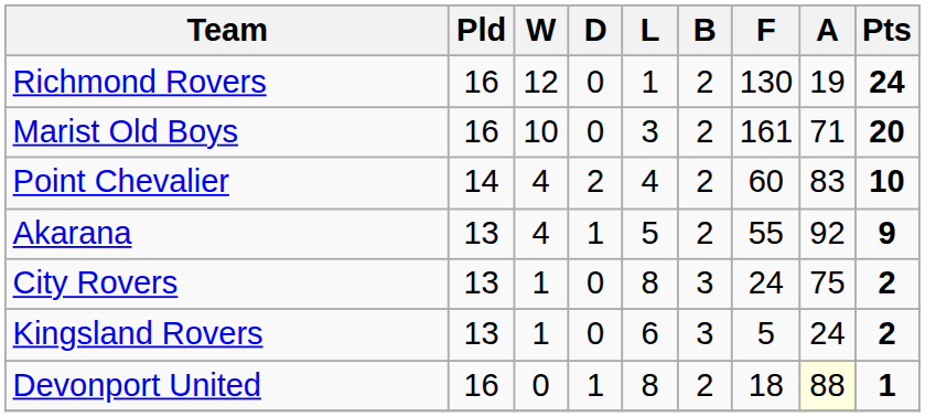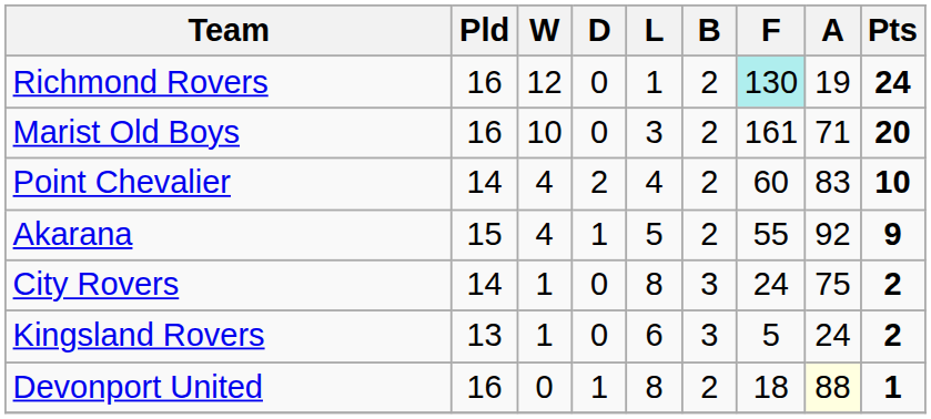 <table class="wikitable" style="text-align:center;">
 <tr>
 <th width=215>Team</th>
 <th width=20 abbr="Played">Pld</th>
 <th width=20 abbr="Won">W</th>
 <th width=20 abbr="Drawn">D</th>
 <th width=20 abbr="Lost">L</th>
 <th width=20 abbr="Bye">B</th>
 <th width=20 abbr="For">F</th>
 <th width=20 abbr="Against">A</th>
 <th width=20 abbr="Points">Pts</th>
 </tr>
 <tr>
 <td style="text-align:left;"><a href='#'>Richmond Rovers</a></td>
 <td>16</td>
 <td>12</td>
 <td>0</td>
 <td>1</td>
 <td>2</td>
-<td>130</td>
+<td style="background: paleturquoise;">130</td>
 <td>19</td>
 <td><strong>24</strong></td>
 </tr>
 <tr>
 <td style="text-align:left;"><a href='#'>Marist Old Boys</a></td>
 <td>16</td>
 <td>10</td>
 <td>0</td>
 <td>3</td>
 <td>2</td>
 <td>161</td>
 <td>71</td>
 <td><strong>20</strong></td>
 </tr>
 <tr>
 <td style="text-align:left;"><a href='#'>Point Chevalier</a></td>
 <td>14</td>
 <td>4</td>
 <td>2</td>
 <td>4</td>
 <td>2</td>
 <td>60</td>
 <td>83</td>
 <td><strong>10</strong></td>
 </tr>
 <tr>
 <td style="text-align:left;"><a href='#'>Akarana</a></td>
-<td>13</td>
+<td>15</td>
 <td>4</td>
 <td>1</td>
 <td>5</td>
 <td>2</td>
 <td>55</td>
 <td>92</td>
 <td><strong>9</strong></td>
 </tr>
 <tr>
 <td style="text-align:left;"><a href='#'>City Rovers</a></td>
-<td>13</td>
+<td>14</td>
 <td>1</td>
 <td>0</td>
 <td>8</td>
 <td>3</td>
 <td>24</td>
 <td>75</td>
 <td><strong>2</strong></td>
 </tr>
 <tr>
 <td style="text-align:left;"><a href='#'>Kingsland Rovers</a></td>
 <td>13</td>
 <td>1</td>
 <td>0</td>
 <td>6</td>
 <td>3</td>
 <td>5</td>
 <td>24</td>
 <td><strong>2</strong></td>
 </tr>
 <tr>
 <td style="text-align:left;"><a href='#'>Devonport United</a></td>
 <td>16</td>
 <td>0</td>
 <td>1</td>
 <td>8</td>
 <td>2</td>
 <td>18</td>
 <td style="background: lightyellow;">88</td>
 <td><strong>1</strong></td>
 </tr>
 <tr>
 </tr>
 </table>
